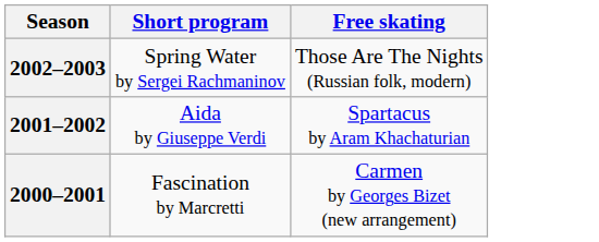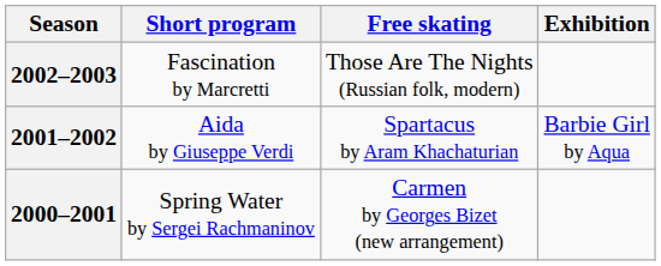 <table class="wikitable"  style="text-align:center">
 <tr>
 <th>Season</th>
 <th><a href='#'>Short program</a></th>
 <th><a href='#'>Free skating</a></th>
+<th>Exhibition</th>
 </tr>
 <tr>
 <th>2002–2003 <br> </th>
-<td>Spring Water <br><small> by <a href='#'>Sergei Rachmaninov</a> </small></td>
+<td>Fascination <br><small> by Marcretti </small></td>
 <td>Those Are The Nights <br><small> (Russian folk, modern) </small></td>
+<td></td>
 </tr>
 <tr>
 <th>2001–2002 <br> </th>
 <td><a href='#'>Aida</a> <br><small> by <a href='#'>Giuseppe Verdi</a> </small></td>
 <td><a href='#'>Spartacus</a> <br><small> by <a href='#'>Aram Khachaturian</a> </small></td>
+<td><a href='#'>Barbie Girl</a> <br><small> by <a href='#'>Aqua</a> </small></td>
 </tr>
 <tr>
 <th>2000–2001 <br> </th>
-<td>Fascination <br><small> by Marcretti </small></td>
+<td>Spring Water <br><small> by <a href='#'>Sergei Rachmaninov</a> </small></td>
 <td><a href='#'>Carmen</a> <br><small> by <a href='#'>Georges Bizet</a> <br> (new arrangement) </small></td>
+<td></td>
 </tr>
 </table>
